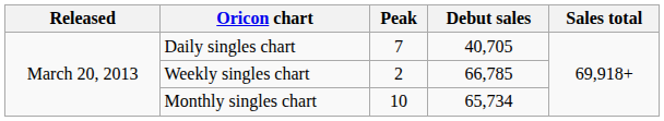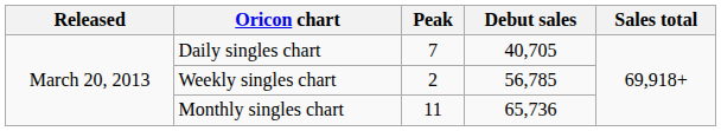 <table class="wikitable" style="width:600px;">
 <tr>
 <th>Released</th>
 <th><a href='#'>Oricon</a> chart</th>
 <th>Peak</th>
 <th>Debut sales</th>
 <th>Sales total</th>
 </tr>
 <tr>
 <td style="text-align:center;" rowspan="3">March 20, 2013</td>
 <td>Daily singles chart</td>
 <td style="text-align:center;">7</td>
 <td style="text-align:center;">40,705</td>
 <td style="text-align:center;" rowspan="3">69,918+</td>
 </tr>
 <tr>
 <td>Weekly singles chart</td>
 <td style="text-align:center;">2</td>
-<td style="text-align:center;">66,785</td>
+<td style="text-align:center;">56,785</td>
 </tr>
 <tr>
 <td>Monthly singles chart</td>
-<td style="text-align:center;">10</td>
-<td style="text-align:center;">65,734</td>
+<td style="text-align:center;">11</td>
+<td style="text-align:center;">65,736</td>
 </tr>
 <tr>
 </tr>
 </table>
